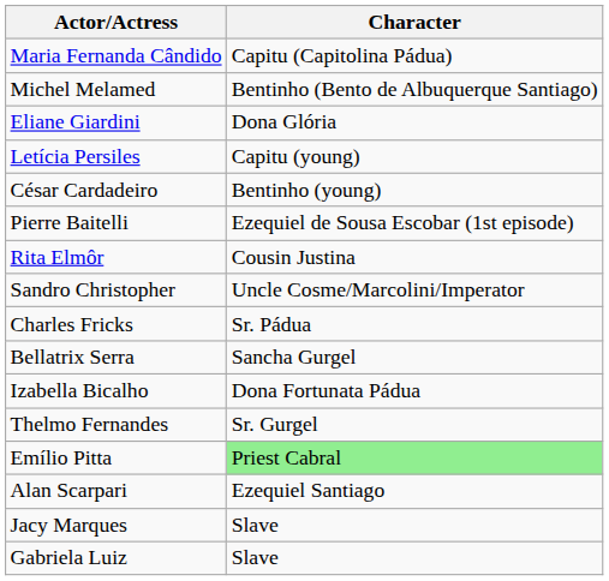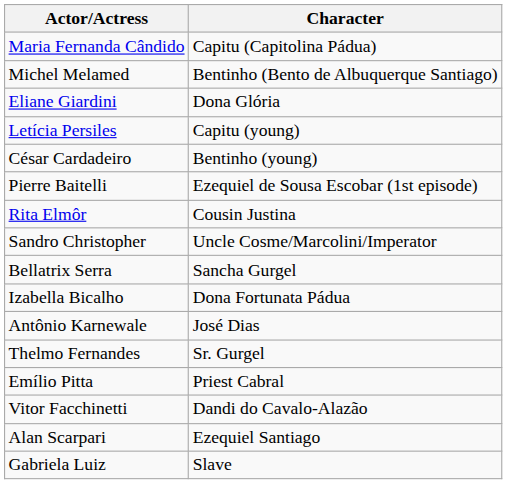 <table class="wikitable sortable">
 <tr>
 <th>Actor/Actress</th>
 <th>Character</th>
 </tr>
 <tr>
 <td><a href='#'>Maria Fernanda Cândido</a></td>
 <td>Capitu (Capitolina Pádua)</td>
 </tr>
 <tr>
 <td>Michel Melamed</td>
 <td>Bentinho (Bento de Albuquerque Santiago)</td>
 </tr>
 <tr>
 <td><a href='#'>Eliane Giardini</a></td>
 <td>Dona Glória</td>
 </tr>
 <tr>
 <td><a href='#'>Letícia Persiles</a></td>
 <td>Capitu (young)</td>
 </tr>
 <tr>
 <td>César Cardadeiro</td>
 <td>Bentinho (young)</td>
 </tr>
 <tr>
 <td>Pierre Baitelli</td>
 <td>Ezequiel de Sousa Escobar (1st episode)</td>
 </tr>
 <tr>
 <td><a href='#'>Rita Elmôr</a></td>
 <td>Cousin Justina</td>
 </tr>
 <tr>
 <td>Sandro Christopher</td>
 <td>Uncle Cosme/Marcolini/Imperator</td>
 </tr>
 <tr>
-<td>Charles Fricks</td>
-<td>Sr. Pádua</td>
-</tr>
-<tr>
 <td>Bellatrix Serra</td>
 <td>Sancha Gurgel</td>
 </tr>
 <tr>
 <td>Izabella Bicalho</td>
 <td>Dona Fortunata Pádua</td>
 </tr>
 <tr>
+<td>Antônio Karnewale</td>
+<td>José Dias</td>
+</tr>
+<tr>
 <td>Thelmo Fernandes</td>
 <td>Sr. Gurgel</td>
 </tr>
 <tr>
 <td>Emílio Pitta</td>
-<td style="background: lightgreen;">Priest Cabral</td>
+<td>Priest Cabral</td>
+</tr>
+<tr>
+<td>Vitor Facchinetti</td>
+<td>Dandi do Cavalo-Alazão</td>
 </tr>
 <tr>
 <td>Alan Scarpari</td>
 <td>Ezequiel Santiago</td>
 </tr>
 <tr>
-<td>Jacy Marques</td>
-<td>Slave</td>
-</tr>
-<tr>
 <td>Gabriela Luiz</td>
 <td>Slave</td>
 </tr>
 </table>
